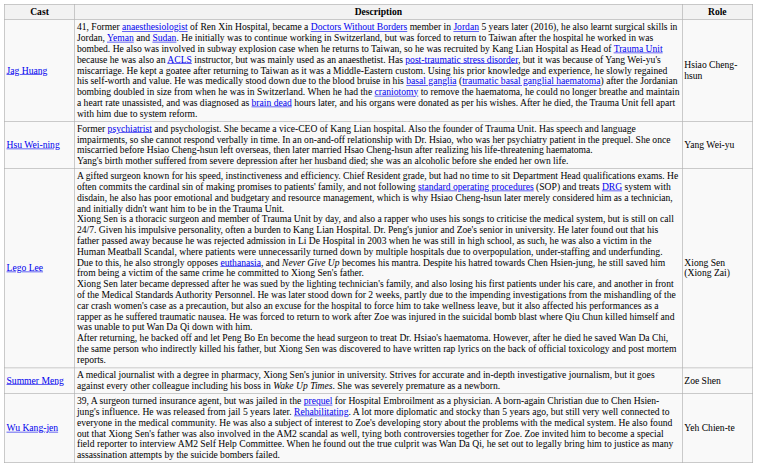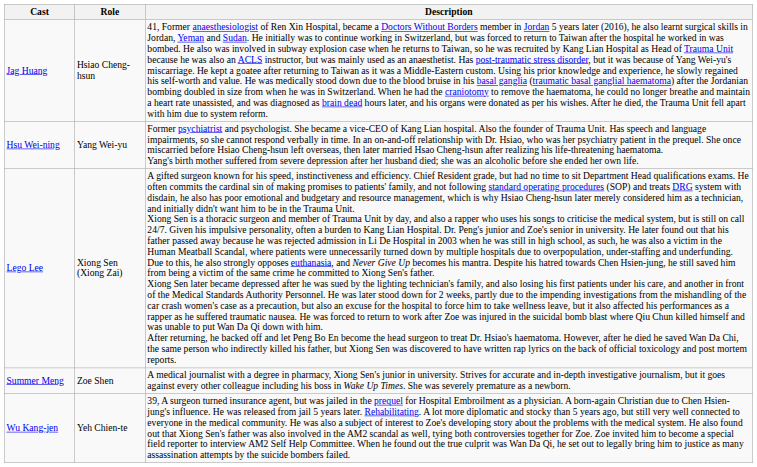 <table class="wikitable">
 <tr>
 <th width="110px">Cast</th>
+<th width="110px">Role</th>
 <th>Description</th>
-<th width="110px">Role</th>
 </tr>
 <tr>
 <td><a href='#'>Jag Huang</a></td>
+<td>Hsiao Cheng-hsun</td>
 <td>41, Former <a href='#'>anaesthesiologist</a> of Ren Xin Hospital, became a <a href='#'>Doctors Without Borders</a> member in <a href='#'>Jordan</a> 5 years later (2016), he also learnt surgical skills in Jordan, <a href='#'>Yeman</a> and <a href='#'>Sudan</a>. He initially was to continue working in Switzerland, but was forced to return to Taiwan after the hospital he worked in was bombed. He also was involved in subway explosion case when he returns to Taiwan, so he was recruited by Kang Lian Hospital as Head of <a href='#'>Trauma Unit</a> because he was also an <a href='#'>ACLS</a> instructor, but was mainly used as an anaesthetist. Has <a href='#'>post-traumatic stress disorder</a>, but it was because of Yang Wei-yu's miscarriage. He kept a goatee after returning to Taiwan as it was a Middle-Eastern custom. Using his prior knowledge and experience, he slowly regained his self-worth and value. He was medically stood down due to the blood bruise in his <a href='#'>basal ganglia</a> (<a href='#'>traumatic basal ganglial haematoma</a>) after the Jordanian bombing doubled in size from when he was in Switzerland. When he had the <a href='#'>craniotomy</a> to remove the haematoma, he could no longer breathe and maintain a heart rate unassisted, and was diagnosed as <a href='#'>brain dead</a> hours later, and his organs were donated as per his wishes. After he died, the Trauma Unit fell apart with him due to system reform.</td>
-<td>Hsiao Cheng-hsun</td>
 </tr>
 <tr>
 <td><a href='#'>Hsu Wei-ning</a></td>
+<td>Yang Wei-yu</td>
 <td>Former <a href='#'>psychiatrist</a> and psychologist. She became a vice-CEO of Kang Lian hospital. Also the founder of Trauma Unit. Has speech and language impairments, so she cannot respond verbally in time. In an on-and-off relationship with Dr. Hsiao, who was her psychiatry patient in the prequel. She once miscarried before Hsiao Cheng-hsun left overseas, then later married Hsao Cheng-hsun after realizing his life-threatening haematoma.<br>Yang's birth mother suffered from severe depression after her husband died; she was an alcoholic before she ended her own life.</td>
-<td>Yang Wei-yu</td>
 </tr>
 <tr>
 <td><a href='#'>Lego Lee</a></td>
+<td>Xiong Sen (Xiong Zai)</td>
 <td>A gifted surgeon known for his speed, instinctiveness and efficiency. Chief Resident grade, but had no time to sit Department Head qualifications exams. He often commits the cardinal sin of making promises to patients' family, and not following <a href='#'>standard operating procedures</a> (SOP) and treats <a href='#'>DRG</a> system with disdain, he also has poor emotional and budgetary and resource management, which is why Hsiao Cheng-hsun later merely considered him as a technician, and initially didn't want him to be in the Trauma Unit.<br>Xiong Sen is a thoracic surgeon and member of Trauma Unit by day, and also a rapper who uses his songs to criticise the medical system, but is still on call 24/7. Given his impulsive personality, often a burden to Kang Lian Hospital. Dr. Peng's junior and Zoe's senior in university. He later found out that his father passed away because he was rejected admission in Li De Hospital in 2003 when he was still in high school, as such, he was also a victim in the Human Meatball Scandal, where patients were unnecessarily turned down by multiple hospitals due to overpopulation, under-staffing and underfunding. Due to this, he also strongly opposes <a href='#'>euthanasia</a>, and <em>Never Give Up</em> becomes his mantra. Despite his hatred towards Chen Hsien-jung, he still saved him from being a victim of the same crime he committed to Xiong Sen's father.<br>Xiong Sen later became depressed after he was sued by the lighting technician's family, and also losing his first patients under his care, and another in front of the Medical Standards Authority Personnel. He was later stood down for 2 weeks, partly due to the impending investigations from the mishandling of the car crash women's case as a precaution, but also an excuse for the hospital to force him to take wellness leave, but it also affected his performances as a rapper as he suffered traumatic nausea. He was forced to return to work after Zoe was injured in the suicidal bomb blast where Qiu Chun killed himself and was unable to put Wan Da Qi down with him.<br>After returning, he backed off and let Peng Bo En become the head surgeon to treat Dr. Hsiao's haematoma. However, after he died he saved Wan Da Chi, the same person who indirectly killed his father, but Xiong Sen was discovered to have written rap lyrics on the back of official toxicology and post mortem reports.</td>
-<td>Xiong Sen (Xiong Zai)</td>
 </tr>
 <tr>
 <td><a href='#'>Summer Meng</a></td>
+<td>Zoe Shen</td>
 <td>A medical journalist with a degree in pharmacy, Xiong Sen's junior in university. Strives for accurate and in-depth investigative journalism, but it goes against every other colleague including his boss in <em>Wake Up Times</em>. She was severely premature as a newborn.</td>
-<td>Zoe Shen</td>
 </tr>
 <tr>
 <td><a href='#'>Wu Kang-jen</a></td>
+<td>Yeh Chien-te</td>
 <td>39, A surgeon turned insurance agent, but was jailed in the <a href='#'>prequel</a> for Hospital Embroilment as a physician. A born-again Christian due to Chen Hsien-jung's influence. He was released from jail 5 years later. <a href='#'>Rehabilitating</a>. A lot more diplomatic and stocky than 5 years ago, but still very well connected to everyone in the medical community. He was also a subject of interest to Zoe's developing story about the problems with the medical system. He also found out that Xiong Sen's father was also involved in the AM2 scandal as well, tying both controversies together for Zoe. Zoe invited him to become a special field reporter to interview AM2 Self Help Committee. When he found out the true culprit was Wan Da Qi, he set out to legally bring him to justice as many assassination attempts by the suicide bombers failed.</td>
-<td>Yeh Chien-te</td>
 </tr>
 </table>
